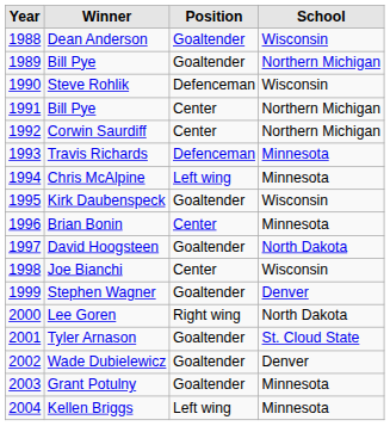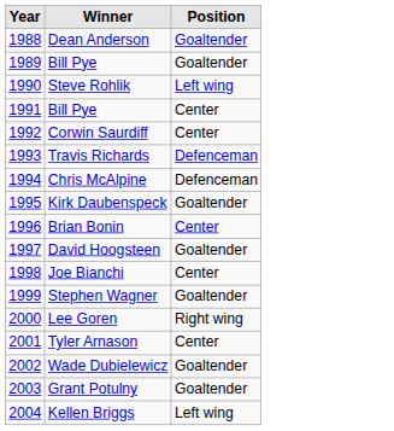 <table class="wikitable sortable">
 <tr>
 <th style="background:#e5e5e5;">Year</th>
 <th style="background:#e5e5e5;">Winner</th>
 <th style="background:#e5e5e5;">Position</th>
-<th style="background:#e5e5e5;">School</th>
 </tr>
 <tr>
 <td><a href='#'>1988</a></td>
 <td><a href='#'>Dean Anderson</a></td>
 <td><a href='#'>Goaltender</a></td>
-<td><a href='#'>Wisconsin</a></td>
 </tr>
 <tr>
 <td><a href='#'>1989</a></td>
 <td><a href='#'>Bill Pye</a></td>
 <td>Goaltender</td>
-<td><a href='#'>Northern Michigan</a></td>
 </tr>
 <tr>
 <td><a href='#'>1990</a></td>
 <td><a href='#'>Steve Rohlik</a></td>
-<td>Defenceman</td>
-<td>Wisconsin</td>
+<td><a href='#'>Left wing</a></td>
 </tr>
 <tr>
 <td><a href='#'>1991</a></td>
 <td><a href='#'>Bill Pye</a></td>
 <td>Center</td>
-<td>Northern Michigan</td>
 </tr>
 <tr>
 <td><a href='#'>1992</a></td>
 <td><a href='#'>Corwin Saurdiff</a></td>
 <td>Center</td>
-<td>Northern Michigan</td>
 </tr>
 <tr>
 <td><a href='#'>1993</a></td>
 <td><a href='#'>Travis Richards</a></td>
 <td><a href='#'>Defenceman</a></td>
-<td><a href='#'>Minnesota</a></td>
 </tr>
 <tr>
 <td><a href='#'>1994</a></td>
 <td><a href='#'>Chris McAlpine</a></td>
-<td><a href='#'>Left wing</a></td>
-<td>Minnesota</td>
+<td>Defenceman</td>
 </tr>
 <tr>
 <td><a href='#'>1995</a></td>
 <td><a href='#'>Kirk Daubenspeck</a></td>
 <td>Goaltender</td>
-<td>Wisconsin</td>
 </tr>
 <tr>
 <td><a href='#'>1996</a></td>
 <td><a href='#'>Brian Bonin</a></td>
 <td><a href='#'>Center</a></td>
-<td>Minnesota</td>
 </tr>
 <tr>
 <td><a href='#'>1997</a></td>
 <td><a href='#'>David Hoogsteen</a></td>
 <td>Goaltender</td>
-<td><a href='#'>North Dakota</a></td>
 </tr>
 <tr>
 <td><a href='#'>1998</a></td>
 <td><a href='#'>Joe Bianchi</a></td>
 <td>Center</td>
-<td>Wisconsin</td>
 </tr>
 <tr>
 <td><a href='#'>1999</a></td>
 <td><a href='#'>Stephen Wagner</a></td>
 <td>Goaltender</td>
-<td><a href='#'>Denver</a></td>
 </tr>
 <tr>
 <td><a href='#'>2000</a></td>
 <td><a href='#'>Lee Goren</a></td>
 <td>Right wing</td>
-<td>North Dakota</td>
 </tr>
 <tr>
 <td><a href='#'>2001</a></td>
 <td><a href='#'>Tyler Arnason</a></td>
-<td>Goaltender</td>
-<td><a href='#'>St. Cloud State</a></td>
+<td>Center</td>
 </tr>
 <tr>
 <td><a href='#'>2002</a></td>
 <td><a href='#'>Wade Dubielewicz</a></td>
 <td>Goaltender</td>
-<td>Denver</td>
 </tr>
 <tr>
 <td><a href='#'>2003</a></td>
 <td><a href='#'>Grant Potulny</a></td>
 <td>Goaltender</td>
-<td>Minnesota</td>
 </tr>
 <tr>
 <td><a href='#'>2004</a></td>
 <td><a href='#'>Kellen Briggs</a></td>
 <td>Left wing</td>
-<td>Minnesota</td>
 </tr>
 </table>
